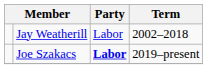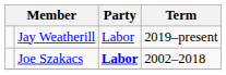 <table class="wikitable">
 <tr>
 <th colspan=2>Member</th>
 <th>Party</th>
 <th>Term</th>
 </tr>
 <tr>
 <td> </td>
 <td><a href='#'>Jay Weatherill</a></td>
 <td><a href='#'>Labor</a></td>
-<td>2002–2018</td>
+<td>2019–present</td>
 </tr>
 <tr>
 <td> </td>
 <td><a href='#'>Joe Szakacs</a></td>
 <td><strong><a href='#'>Labor</a></strong></td>
-<td>2019–present</td>
+<td>2002–2018</td>
 </tr>
 <tr>
 </tr>
 </table>
